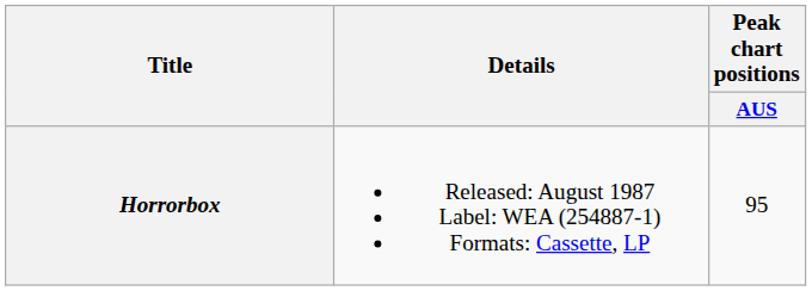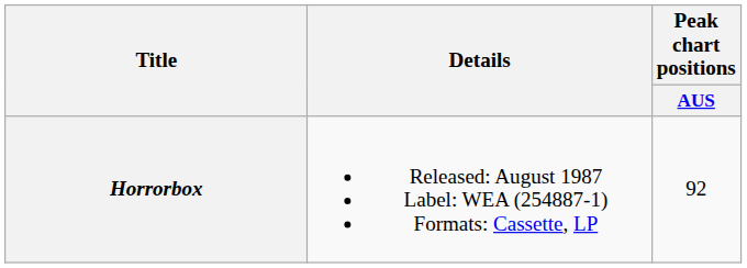 <table class="wikitable plainrowheaders" style="text-align:center;" border="1">
 <tr>
 <th scope="col" rowspan="2" style="width:14em;">Title</th>
 <th scope="col" rowspan="2" style="width:16em;">Details</th>
 <th scope="col" colspan="1">Peak chart positions</th>
 </tr>
 <tr>
 <th scope="col" style="width:3em;font-size:90%;"><a href='#'>AUS</a><br></th>
 </tr>
 <tr>
 <th scope="row"><em>Horrorbox</em></th>
 <td><br><ul><li>Released: August 1987</li><li>Label: WEA (254887-1)</li><li>Formats: <a href='#'>Cassette</a>, <a href='#'>LP</a></li></ul></td>
-<td align="center">95</td>
+<td align="center">92</td>
 </tr>
 </table>
